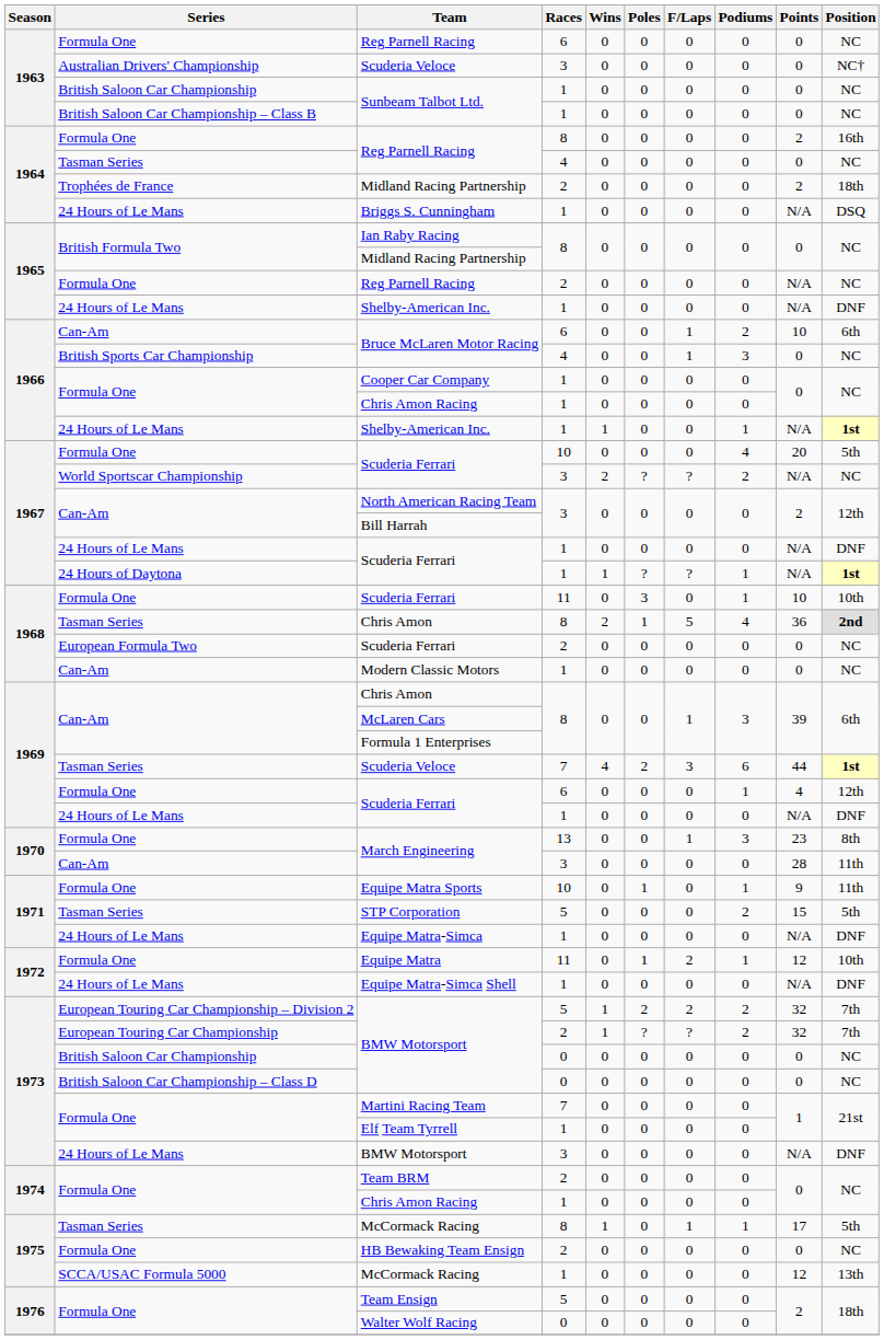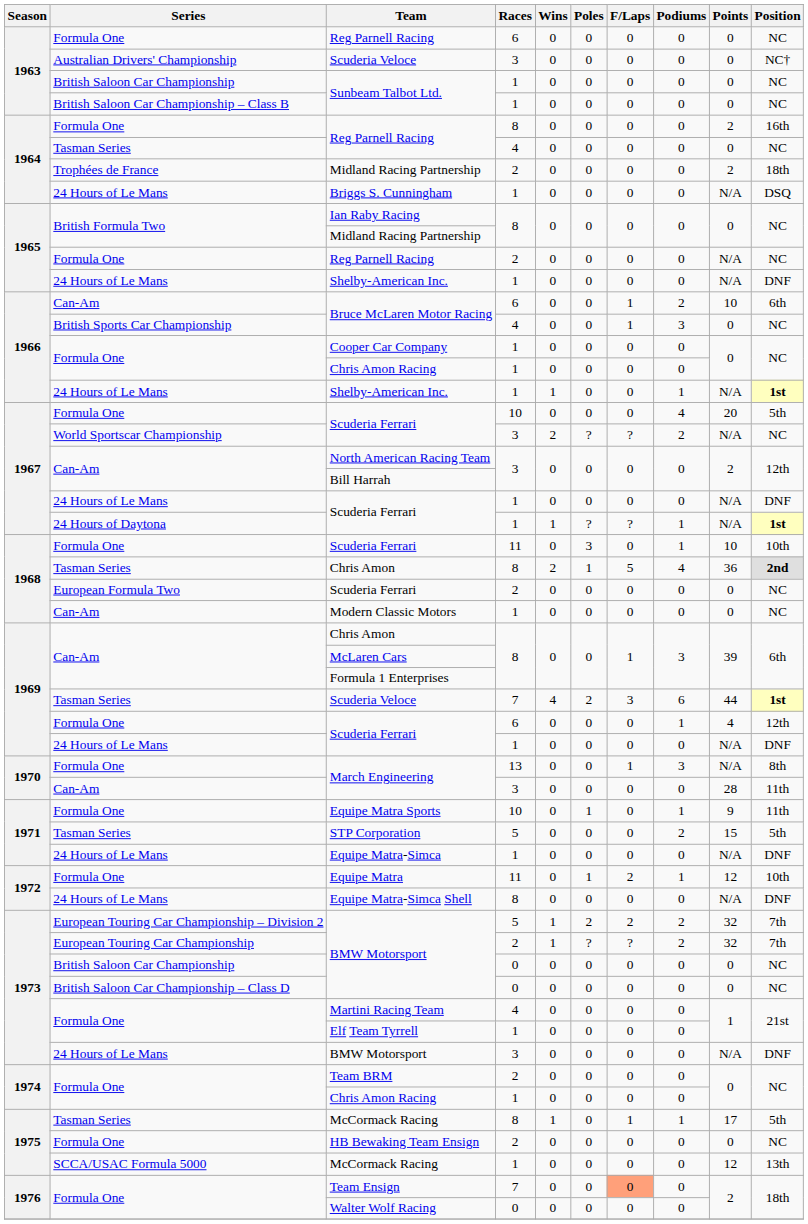 <table class="wikitable" style="font-size: 90%; text-align:center">
 <tr>
 <th>Season</th>
 <th>Series</th>
 <th>Team</th>
 <th>Races</th>
 <th>Wins</th>
 <th>Poles</th>
 <th>F/Laps</th>
 <th>Podiums</th>
 <th>Points</th>
 <th>Position</th>
 </tr>
 <tr>
 <th rowspan=4>1963</th>
 <td align=left><a href='#'>Formula One</a></td>
 <td align=left><a href='#'>Reg Parnell Racing</a></td>
 <td>6</td>
 <td>0</td>
 <td>0</td>
 <td>0</td>
 <td>0</td>
 <td>0</td>
 <td>NC</td>
 </tr>
 <tr>
 <td align=left><a href='#'>Australian Drivers' Championship</a></td>
 <td align=left><a href='#'>Scuderia Veloce</a></td>
 <td>3</td>
 <td>0</td>
 <td>0</td>
 <td>0</td>
 <td>0</td>
 <td>0</td>
 <td>NC†</td>
 </tr>
 <tr>
 <td align=left><a href='#'>British Saloon Car Championship</a></td>
 <td rowspan="2" style="text-align:left"><a href='#'>Sunbeam Talbot Ltd.</a></td>
 <td>1</td>
 <td>0</td>
 <td>0</td>
 <td>0</td>
 <td>0</td>
 <td>0</td>
 <td>NC</td>
 </tr>
 <tr>
 <td align=left><a href='#'>British Saloon Car Championship – Class B</a></td>
 <td>1</td>
 <td>0</td>
 <td>0</td>
 <td>0</td>
 <td>0</td>
 <td>0</td>
 <td>NC</td>
 </tr>
 <tr>
 <th rowspan=4>1964</th>
 <td align=left><a href='#'>Formula One</a></td>
 <td rowspan="2" style="text-align:left"><a href='#'>Reg Parnell Racing</a></td>
 <td>8</td>
 <td>0</td>
 <td>0</td>
 <td>0</td>
 <td>0</td>
 <td>2</td>
 <td>16th</td>
 </tr>
 <tr>
 <td align=left><a href='#'>Tasman Series</a></td>
 <td>4</td>
 <td>0</td>
 <td>0</td>
 <td>0</td>
 <td>0</td>
 <td>0</td>
 <td>NC</td>
 </tr>
 <tr>
 <td align=left><a href='#'>Trophées de France</a></td>
 <td align=left>Midland Racing Partnership</td>
 <td>2</td>
 <td>0</td>
 <td>0</td>
 <td>0</td>
 <td>0</td>
 <td>2</td>
 <td>18th</td>
 </tr>
 <tr>
 <td align=left><a href='#'>24 Hours of Le Mans</a></td>
 <td align=left><a href='#'>Briggs S. Cunningham</a></td>
 <td>1</td>
 <td>0</td>
 <td>0</td>
 <td>0</td>
 <td>0</td>
 <td>N/A</td>
 <td>DSQ</td>
 </tr>
 <tr>
 <th rowspan=4>1965</th>
 <td rowspan="2" style="text-align:left"><a href='#'>British Formula Two</a></td>
 <td align=left><a href='#'>Ian Raby Racing</a></td>
 <td rowspan=2>8</td>
 <td rowspan=2>0</td>
 <td rowspan=2>0</td>
 <td rowspan=2>0</td>
 <td rowspan=2>0</td>
 <td rowspan=2>0</td>
 <td rowspan=2>NC</td>
 </tr>
 <tr>
 <td align=left>Midland Racing Partnership</td>
 </tr>
 <tr>
 <td align=left><a href='#'>Formula One</a></td>
 <td align=left><a href='#'>Reg Parnell Racing</a></td>
 <td>2</td>
 <td>0</td>
 <td>0</td>
 <td>0</td>
 <td>0</td>
 <td>N/A</td>
 <td>NC</td>
 </tr>
 <tr>
 <td align=left><a href='#'>24 Hours of Le Mans</a></td>
 <td align=left><a href='#'>Shelby-American Inc.</a></td>
 <td>1</td>
 <td>0</td>
 <td>0</td>
 <td>0</td>
 <td>0</td>
 <td>N/A</td>
 <td>DNF</td>
 </tr>
 <tr>
 <th rowspan=5>1966</th>
 <td align=left><a href='#'>Can-Am</a></td>
 <td rowspan="2" style="text-align:left"><a href='#'>Bruce McLaren Motor Racing</a></td>
 <td>6</td>
 <td>0</td>
 <td>0</td>
 <td>1</td>
 <td>2</td>
 <td>10</td>
 <td>6th</td>
 </tr>
 <tr>
 <td align=left><a href='#'>British Sports Car Championship</a></td>
 <td>4</td>
 <td>0</td>
 <td>0</td>
 <td>1</td>
 <td>3</td>
 <td>0</td>
 <td>NC</td>
 </tr>
 <tr>
 <td rowspan="2" style="text-align:left"><a href='#'>Formula One</a></td>
 <td align=left><a href='#'>Cooper Car Company</a></td>
 <td>1</td>
 <td>0</td>
 <td>0</td>
 <td>0</td>
 <td>0</td>
 <td rowspan=2>0</td>
 <td rowspan=2>NC</td>
 </tr>
 <tr>
 <td align=left><a href='#'>Chris Amon Racing</a></td>
 <td>1</td>
 <td>0</td>
 <td>0</td>
 <td>0</td>
 <td>0</td>
 </tr>
 <tr>
 <td align=left><a href='#'>24 Hours of Le Mans</a></td>
 <td align=left><a href='#'>Shelby-American Inc.</a></td>
 <td>1</td>
 <td>1</td>
 <td>0</td>
 <td>0</td>
 <td>1</td>
 <td>N/A</td>
 <td style="background:#FFFFBF"><strong>1st</strong></td>
 </tr>
 <tr>
 <th rowspan=6>1967</th>
 <td align=left><a href='#'>Formula One</a></td>
 <td rowspan="2" style="text-align:left"><a href='#'>Scuderia Ferrari</a></td>
 <td>10</td>
 <td>0</td>
 <td>0</td>
 <td>0</td>
 <td>4</td>
 <td>20</td>
 <td>5th</td>
 </tr>
 <tr>
 <td align=left><a href='#'>World Sportscar Championship</a></td>
 <td>3</td>
 <td>2</td>
 <td>?</td>
 <td>?</td>
 <td>2</td>
 <td>N/A</td>
 <td>NC</td>
 </tr>
 <tr>
 <td rowspan="2" style="text-align:left"><a href='#'>Can-Am</a></td>
 <td align=left><a href='#'>North American Racing Team</a></td>
 <td rowspan=2>3</td>
 <td rowspan=2>0</td>
 <td rowspan=2>0</td>
 <td rowspan=2>0</td>
 <td rowspan=2>0</td>
 <td rowspan=2>2</td>
 <td rowspan=2>12th</td>
 </tr>
 <tr>
 <td align=left>Bill Harrah</td>
 </tr>
 <tr>
 <td align=left><a href='#'>24 Hours of Le Mans</a></td>
 <td rowspan="2" style="text-align:left">Scuderia Ferrari</td>
 <td>1</td>
 <td>0</td>
 <td>0</td>
 <td>0</td>
 <td>0</td>
 <td>N/A</td>
 <td>DNF</td>
 </tr>
 <tr>
 <td align=left><a href='#'>24 Hours of Daytona</a></td>
 <td>1</td>
 <td>1</td>
 <td>?</td>
 <td>?</td>
 <td>1</td>
 <td>N/A</td>
 <td style="background:#FFFFBF"><strong>1st</strong></td>
 </tr>
 <tr>
 <th rowspan=4>1968</th>
 <td align=left><a href='#'>Formula One</a></td>
 <td align=left><a href='#'>Scuderia Ferrari</a></td>
 <td>11</td>
 <td>0</td>
 <td>3</td>
 <td>0</td>
 <td>1</td>
 <td>10</td>
 <td>10th</td>
 </tr>
 <tr>
 <td align=left><a href='#'>Tasman Series</a></td>
 <td align=left>Chris Amon</td>
 <td>8</td>
 <td>2</td>
 <td>1</td>
 <td>5</td>
 <td>4</td>
 <td>36</td>
 <td style="background:#DFDFDF"><strong>2nd</strong></td>
 </tr>
 <tr>
 <td align=left><a href='#'>European Formula Two</a></td>
 <td align=left>Scuderia Ferrari</td>
 <td>2</td>
 <td>0</td>
 <td>0</td>
 <td>0</td>
 <td>0</td>
 <td>0</td>
 <td>NC</td>
 </tr>
 <tr>
 <td align=left><a href='#'>Can-Am</a></td>
 <td align=left>Modern Classic Motors</td>
 <td>1</td>
 <td>0</td>
 <td>0</td>
 <td>0</td>
 <td>0</td>
 <td>0</td>
 <td>NC</td>
 </tr>
 <tr>
 <th rowspan=6>1969</th>
 <td rowspan="3" style="text-align:left"><a href='#'>Can-Am</a></td>
 <td align=left>Chris Amon</td>
 <td rowspan=3>8</td>
 <td rowspan=3>0</td>
 <td rowspan=3>0</td>
 <td rowspan=3>1</td>
 <td rowspan=3>3</td>
 <td rowspan=3>39</td>
 <td rowspan=3>6th</td>
 </tr>
 <tr>
 <td align=left><a href='#'>McLaren Cars</a></td>
 </tr>
 <tr>
 <td align=left>Formula 1 Enterprises</td>
 </tr>
 <tr>
 <td align=left><a href='#'>Tasman Series</a></td>
 <td align=left><a href='#'>Scuderia Veloce</a></td>
 <td>7</td>
 <td>4</td>
 <td>2</td>
 <td>3</td>
 <td>6</td>
 <td>44</td>
 <td style="background:#FFFFBF"><strong>1st</strong></td>
 </tr>
 <tr>
 <td align=left><a href='#'>Formula One</a></td>
 <td rowspan="2" style="text-align:left"><a href='#'>Scuderia Ferrari</a></td>
 <td>6</td>
 <td>0</td>
 <td>0</td>
 <td>0</td>
 <td>1</td>
 <td>4</td>
 <td>12th</td>
 </tr>
 <tr>
 <td align=left><a href='#'>24 Hours of Le Mans</a></td>
 <td>1</td>
 <td>0</td>
 <td>0</td>
 <td>0</td>
 <td>0</td>
 <td>N/A</td>
 <td>DNF</td>
 </tr>
 <tr>
 <th rowspan=2>1970</th>
 <td align=left><a href='#'>Formula One</a></td>
 <td rowspan="2" style="text-align:left"><a href='#'>March Engineering</a></td>
 <td>13</td>
 <td>0</td>
 <td>0</td>
 <td>1</td>
 <td>3</td>
-<td>23</td>
+<td>N/A</td>
 <td>8th</td>
 </tr>
 <tr>
 <td align=left><a href='#'>Can-Am</a></td>
 <td>3</td>
 <td>0</td>
 <td>0</td>
 <td>0</td>
 <td>0</td>
 <td>28</td>
 <td>11th</td>
 </tr>
 <tr>
 <th rowspan=3>1971</th>
 <td align=left><a href='#'>Formula One</a></td>
 <td align=left><a href='#'>Equipe Matra Sports</a></td>
 <td>10</td>
 <td>0</td>
 <td>1</td>
 <td>0</td>
 <td>1</td>
 <td>9</td>
 <td>11th</td>
 </tr>
 <tr>
 <td align=left><a href='#'>Tasman Series</a></td>
 <td align=left><a href='#'>STP Corporation</a></td>
 <td>5</td>
 <td>0</td>
 <td>0</td>
 <td>0</td>
 <td>2</td>
 <td>15</td>
 <td>5th</td>
 </tr>
 <tr>
 <td align=left><a href='#'>24 Hours of Le Mans</a></td>
 <td align=left><a href='#'>Equipe Matra</a>-<a href='#'>Simca</a></td>
 <td>1</td>
 <td>0</td>
 <td>0</td>
 <td>0</td>
 <td>0</td>
 <td>N/A</td>
 <td>DNF</td>
 </tr>
 <tr>
 <th rowspan=2>1972</th>
 <td align=left><a href='#'>Formula One</a></td>
 <td align=left><a href='#'>Equipe Matra</a></td>
 <td>11</td>
 <td>0</td>
 <td>1</td>
 <td>2</td>
 <td>1</td>
 <td>12</td>
 <td>10th</td>
 </tr>
 <tr>
 <td align=left><a href='#'>24 Hours of Le Mans</a></td>
 <td align=left><a href='#'>Equipe Matra</a>-<a href='#'>Simca</a> <a href='#'>Shell</a></td>
-<td>1</td>
+<td>8</td>
 <td>0</td>
 <td>0</td>
 <td>0</td>
 <td>0</td>
 <td>N/A</td>
 <td>DNF</td>
 </tr>
 <tr>
 <th rowspan=7>1973</th>
 <td align=left><a href='#'>European Touring Car Championship – Division 2</a></td>
 <td rowspan="4" style="text-align:left"><a href='#'>BMW Motorsport</a></td>
 <td>5</td>
 <td>1</td>
 <td>2</td>
 <td>2</td>
 <td>2</td>
 <td>32</td>
 <td>7th</td>
 </tr>
 <tr>
 <td align=left><a href='#'>European Touring Car Championship</a></td>
 <td>2</td>
 <td>1</td>
 <td>?</td>
 <td>?</td>
 <td>2</td>
 <td>32</td>
 <td>7th</td>
 </tr>
 <tr>
 <td align=left><a href='#'>British Saloon Car Championship</a></td>
 <td>0</td>
 <td>0</td>
 <td>0</td>
 <td>0</td>
 <td>0</td>
 <td>0</td>
 <td>NC</td>
 </tr>
 <tr>
 <td align=left><a href='#'>British Saloon Car Championship – Class D</a></td>
 <td>0</td>
 <td>0</td>
 <td>0</td>
 <td>0</td>
 <td>0</td>
 <td>0</td>
 <td>NC</td>
 </tr>
 <tr>
 <td rowspan="2" style="text-align:left"><a href='#'>Formula One</a></td>
 <td align=left><a href='#'>Martini Racing Team</a></td>
-<td>7</td>
+<td>4</td>
 <td>0</td>
 <td>0</td>
 <td>0</td>
 <td>0</td>
 <td rowspan=2>1</td>
 <td rowspan=2>21st</td>
 </tr>
 <tr>
 <td align=left><a href='#'>Elf</a> <a href='#'>Team Tyrrell</a></td>
 <td>1</td>
 <td>0</td>
 <td>0</td>
 <td>0</td>
 <td>0</td>
 </tr>
 <tr>
 <td align=left><a href='#'>24 Hours of Le Mans</a></td>
 <td align=left>BMW Motorsport</td>
 <td>3</td>
 <td>0</td>
 <td>0</td>
 <td>0</td>
 <td>0</td>
 <td>N/A</td>
 <td>DNF</td>
 </tr>
 <tr>
 <th rowspan=2>1974</th>
 <td rowspan="2" style="text-align:left"><a href='#'>Formula One</a></td>
 <td align=left><a href='#'>Team BRM</a></td>
 <td>2</td>
 <td>0</td>
 <td>0</td>
 <td>0</td>
 <td>0</td>
 <td rowspan=2>0</td>
 <td rowspan=2>NC</td>
 </tr>
 <tr>
 <td align=left><a href='#'>Chris Amon Racing</a></td>
 <td>1</td>
 <td>0</td>
 <td>0</td>
 <td>0</td>
 <td>0</td>
 </tr>
 <tr>
 <th rowspan=3>1975</th>
 <td align=left><a href='#'>Tasman Series</a></td>
 <td align=left>McCormack Racing</td>
 <td>8</td>
 <td>1</td>
 <td>0</td>
 <td>1</td>
 <td>1</td>
 <td>17</td>
 <td>5th</td>
 </tr>
 <tr>
 <td align=left><a href='#'>Formula One</a></td>
 <td align=left><a href='#'>HB Bewaking Team Ensign</a></td>
 <td>2</td>
 <td>0</td>
 <td>0</td>
 <td>0</td>
 <td>0</td>
 <td>0</td>
 <td>NC</td>
 </tr>
 <tr>
 <td align=left><a href='#'>SCCA/USAC Formula 5000</a></td>
 <td align=left>McCormack Racing</td>
 <td>1</td>
 <td>0</td>
 <td>0</td>
 <td>0</td>
 <td>0</td>
 <td>12</td>
 <td>13th</td>
 </tr>
 <tr>
 <th rowspan=2>1976</th>
 <td rowspan="2" style="text-align:left"><a href='#'>Formula One</a></td>
 <td align=left><a href='#'>Team Ensign</a></td>
-<td>5</td>
+<td>7</td>
 <td>0</td>
 <td>0</td>
-<td>0</td>
+<td style="background: lightsalmon;">0</td>
 <td>0</td>
 <td rowspan=2>2</td>
 <td rowspan=2>18th</td>
 </tr>
 <tr>
 <td align=left><a href='#'>Walter Wolf Racing</a></td>
 <td>0</td>
 <td>0</td>
 <td>0</td>
 <td>0</td>
 <td>0</td>
 </tr>
 <tr>
 </tr>
 </table>
